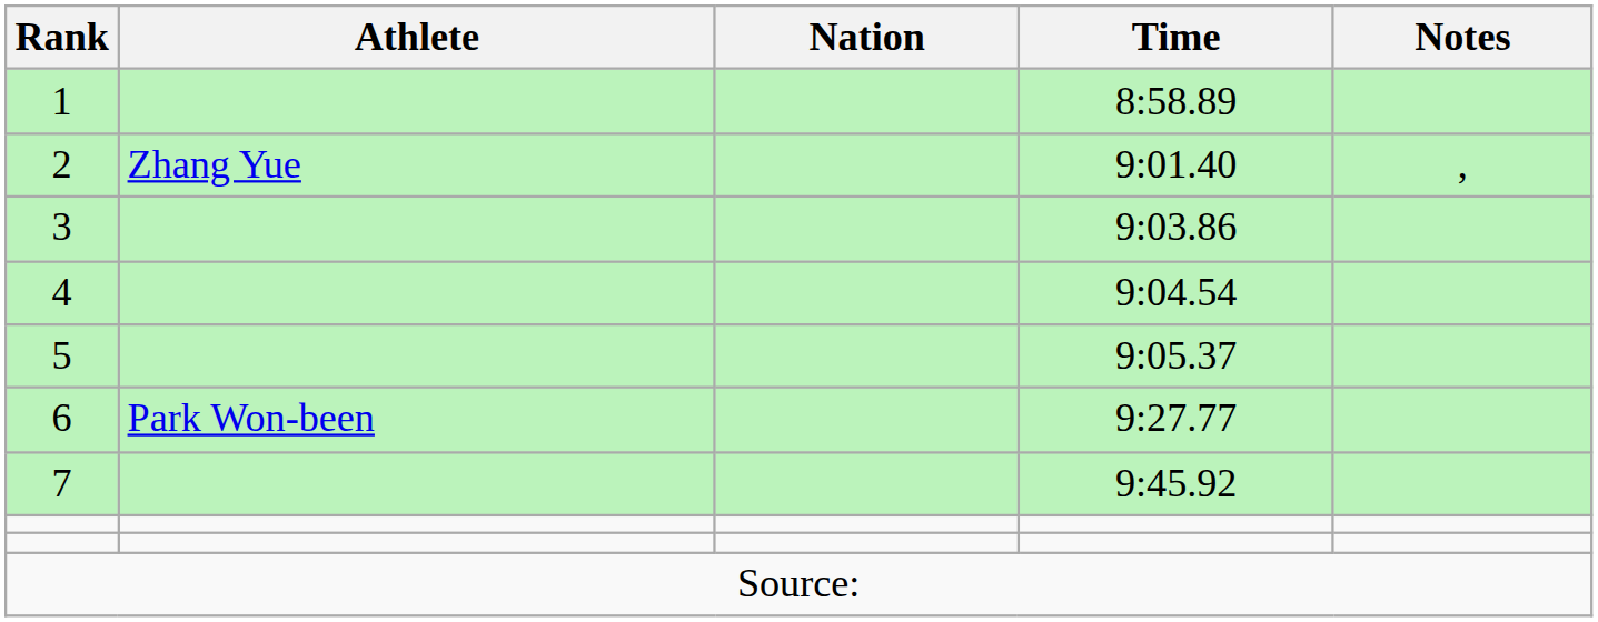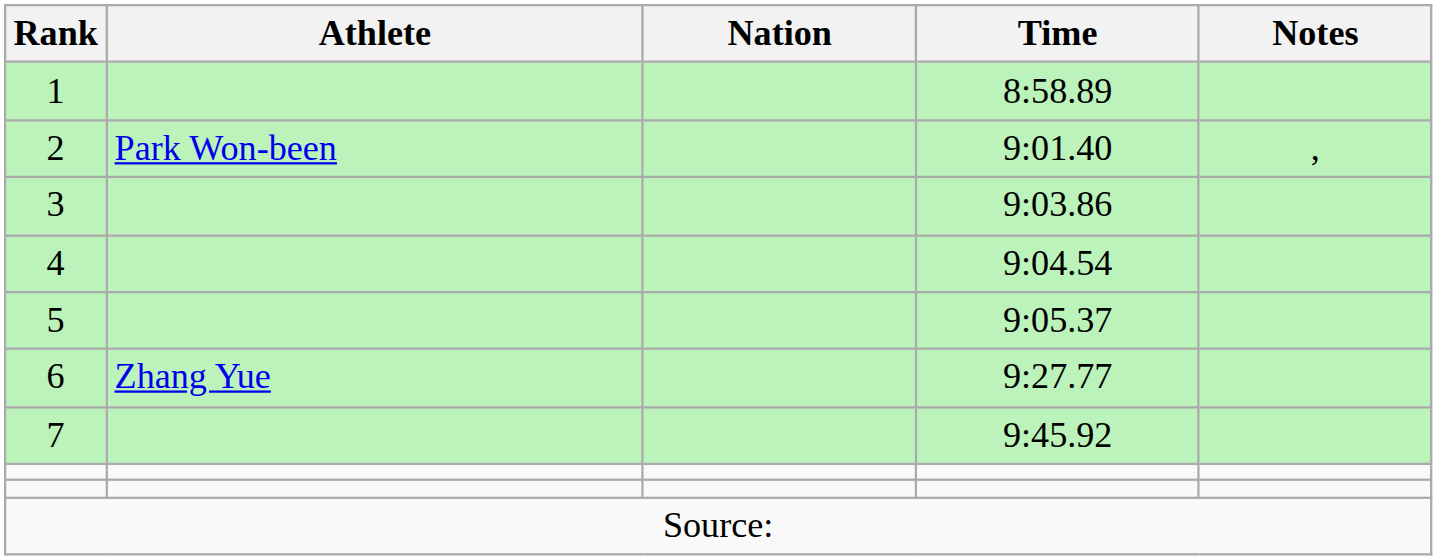 <table class="wikitable sortable" style="text-align:center;width: 50%;">
 <tr>
 <th scope="col" style="width: 10px;">Rank</th>
 <th scope="col">Athlete</th>
 <th scope="col">Nation</th>
 <th scope="col">Time</th>
 <th scope="col">Notes</th>
 </tr>
 <tr bgcolor=bbf3bb>
 <td>1</td>
 <td align=left></td>
 <td align=left></td>
 <td>8:58.89</td>
 <td></td>
 </tr>
 <tr bgcolor=bbf3bb>
 <td>2</td>
-<td align=left><a href='#'>Zhang Yue</a></td>
+<td align=left><a href='#'>Park Won-been</a></td>
 <td align=left></td>
 <td>9:01.40</td>
 <td>, </td>
 </tr>
 <tr bgcolor=bbf3bb>
 <td>3</td>
 <td align=left></td>
 <td align=left></td>
 <td>9:03.86</td>
 <td></td>
 </tr>
 <tr bgcolor=bbf3bb>
 <td>4</td>
 <td align=left></td>
 <td align=left></td>
 <td>9:04.54</td>
 <td></td>
 </tr>
 <tr bgcolor=bbf3bb>
 <td>5</td>
 <td align=left></td>
 <td align=left></td>
 <td>9:05.37</td>
 <td></td>
 </tr>
 <tr bgcolor=bbf3bb>
 <td>6</td>
-<td align=left><a href='#'>Park Won-been</a></td>
+<td align=left><a href='#'>Zhang Yue</a></td>
 <td align=left></td>
 <td>9:27.77</td>
 <td></td>
 </tr>
 <tr bgcolor=bbf3bb>
 <td>7</td>
 <td align=left></td>
 <td align=left></td>
 <td>9:45.92</td>
 <td></td>
 </tr>
 <tr>
 <td></td>
 <td align=left></td>
 <td align=left></td>
 <td></td>
 <td></td>
 </tr>
 <tr>
 <td></td>
 <td align=left></td>
 <td align=left></td>
 <td></td>
 <td></td>
 </tr>
 <tr class="sortbottom">
 <td colspan="5">Source:</td>
 </tr>
 </table>
